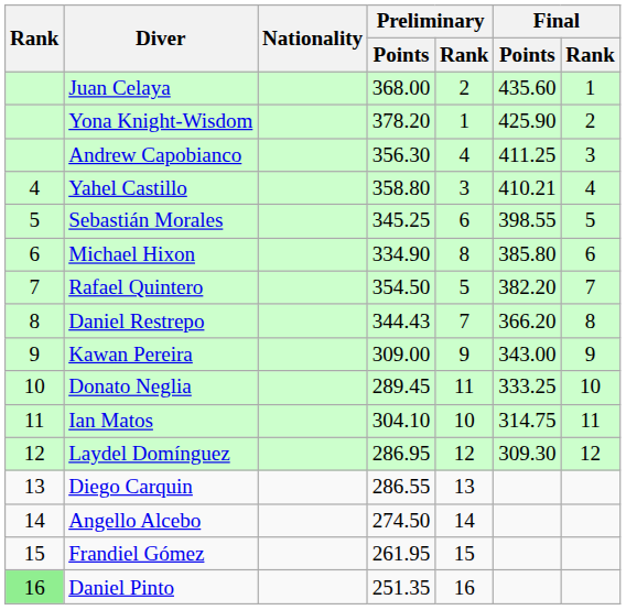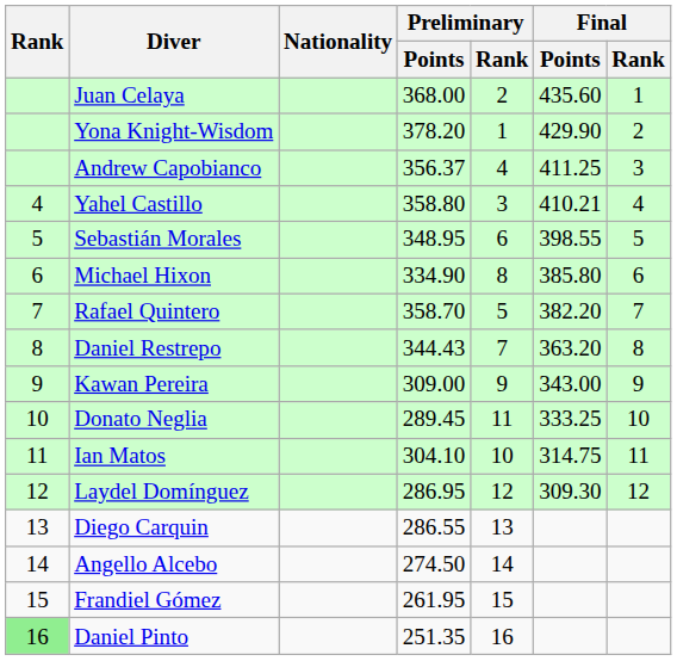 <table class="wikitable sortable" style="font-size:100%">
 <tr>
 <th rowspan="2">Rank</th>
 <th rowspan="2">Diver</th>
 <th rowspan="2">Nationality</th>
 <th colspan="2">Preliminary</th>
 <th colspan="2">Final</th>
 </tr>
 <tr>
 <th>Points</th>
 <th>Rank</th>
 <th>Points</th>
 <th>Rank</th>
 </tr>
 <tr bgcolor=ccffcc>
 <td align=center></td>
 <td><a href='#'>Juan Celaya</a></td>
 <td></td>
 <td align=center>368.00</td>
 <td align=center>2</td>
 <td align=center>435.60</td>
 <td align=center>1</td>
 </tr>
 <tr bgcolor=ccffcc>
 <td align=center></td>
 <td><a href='#'>Yona Knight-Wisdom</a></td>
 <td></td>
 <td align=center>378.20</td>
 <td align=center>1</td>
-<td align=center>425.90</td>
+<td align=center>429.90</td>
 <td align=center>2</td>
 </tr>
 <tr bgcolor=ccffcc>
 <td align=center></td>
 <td><a href='#'>Andrew Capobianco</a></td>
 <td></td>
-<td align=center>356.30</td>
+<td align=center>356.37</td>
 <td align=center>4</td>
 <td align=center>411.25</td>
 <td align=center>3</td>
 </tr>
 <tr bgcolor=ccffcc>
 <td align=center>4</td>
 <td><a href='#'>Yahel Castillo</a></td>
 <td></td>
 <td align=center>358.80</td>
 <td align=center>3</td>
 <td align=center>410.21</td>
 <td align=center>4</td>
 </tr>
 <tr bgcolor=ccffcc>
 <td align=center>5</td>
 <td><a href='#'>Sebastián Morales</a></td>
 <td></td>
-<td align=center>345.25</td>
+<td align=center>348.95</td>
 <td align=center>6</td>
 <td align=center>398.55</td>
 <td align=center>5</td>
 </tr>
 <tr bgcolor=ccffcc>
 <td align=center>6</td>
 <td><a href='#'>Michael Hixon</a></td>
 <td></td>
 <td align=center>334.90</td>
 <td align=center>8</td>
 <td align=center>385.80</td>
 <td align=center>6</td>
 </tr>
 <tr bgcolor=ccffcc>
 <td align=center>7</td>
 <td><a href='#'>Rafael Quintero</a></td>
 <td></td>
-<td align=center>354.50</td>
+<td align=center>358.70</td>
 <td align=center>5</td>
 <td align=center>382.20</td>
 <td align=center>7</td>
 </tr>
 <tr bgcolor=ccffcc>
 <td align=center>8</td>
 <td><a href='#'>Daniel Restrepo</a></td>
 <td></td>
 <td align=center>344.43</td>
 <td align=center>7</td>
-<td align=center>366.20</td>
+<td align=center>363.20</td>
 <td align=center>8</td>
 </tr>
 <tr bgcolor=ccffcc>
 <td align=center>9</td>
 <td><a href='#'>Kawan Pereira</a></td>
 <td></td>
 <td align=center>309.00</td>
 <td align=center>9</td>
 <td align=center>343.00</td>
 <td align=center>9</td>
 </tr>
 <tr bgcolor=ccffcc>
 <td align=center>10</td>
 <td><a href='#'>Donato Neglia</a></td>
 <td></td>
 <td align=center>289.45</td>
 <td align=center>11</td>
 <td align=center>333.25</td>
 <td align=center>10</td>
 </tr>
 <tr bgcolor=ccffcc>
 <td align=center>11</td>
 <td><a href='#'>Ian Matos</a></td>
 <td></td>
 <td align=center>304.10</td>
 <td align=center>10</td>
 <td align=center>314.75</td>
 <td align=center>11</td>
 </tr>
 <tr bgcolor=ccffcc>
 <td align=center>12</td>
 <td><a href='#'>Laydel Domínguez</a></td>
 <td></td>
 <td align=center>286.95</td>
 <td align=center>12</td>
 <td align=center>309.30</td>
 <td align=center>12</td>
 </tr>
 <tr>
 <td align=center>13</td>
 <td><a href='#'>Diego Carquin</a></td>
 <td></td>
 <td align=center>286.55</td>
 <td align=center>13</td>
 <td align=center></td>
 <td align=center></td>
 </tr>
 <tr>
 <td align=center>14</td>
 <td><a href='#'>Angello Alcebo</a></td>
 <td></td>
 <td align=center>274.50</td>
 <td align=center>14</td>
 <td align=center></td>
 <td align=center></td>
 </tr>
 <tr>
 <td align=center>15</td>
 <td><a href='#'>Frandiel Gómez</a></td>
 <td></td>
 <td align=center>261.95</td>
 <td align=center>15</td>
 <td align=center></td>
 <td align=center></td>
 </tr>
 <tr>
 <td align=center style="background: lightgreen;">16</td>
 <td><a href='#'>Daniel Pinto</a></td>
 <td></td>
 <td align=center>251.35</td>
 <td align=center>16</td>
 <td align=center></td>
 <td align=center></td>
 </tr>
 </table>
